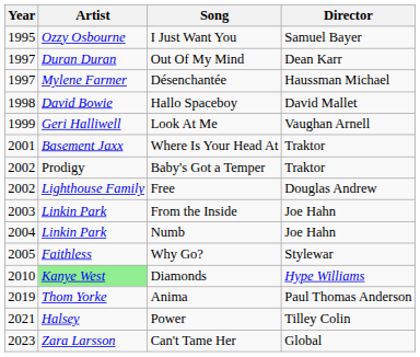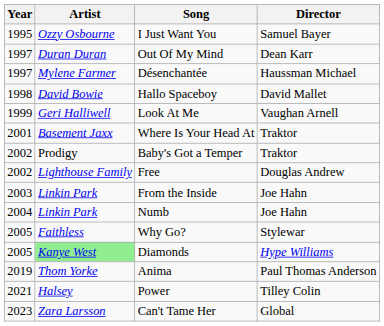 <table class="wikitable">
 <tr>
 <th>Year</th>
 <th>Artist</th>
 <th>Song</th>
 <th>Director</th>
 </tr>
 <tr>
 <td>1995</td>
 <td><em><a href='#'>Ozzy Osbourne</a></em></td>
 <td>I Just Want You</td>
 <td>Samuel Bayer</td>
 </tr>
 <tr>
 <td>1997</td>
 <td><em><a href='#'>Duran Duran</a></em></td>
 <td>Out Of My Mind</td>
 <td>Dean Karr</td>
 </tr>
 <tr>
 <td>1997</td>
 <td><em><a href='#'>Mylene Farmer</a></em></td>
 <td>Désenchantée</td>
 <td>Haussman Michael</td>
 </tr>
 <tr>
 <td>1998</td>
 <td><em><a href='#'>David Bowie</a></em></td>
 <td>Hallo Spaceboy</td>
 <td>David Mallet</td>
 </tr>
 <tr>
 <td>1999</td>
 <td><em><a href='#'>Geri Halliwell</a></em></td>
 <td>Look At Me</td>
 <td>Vaughan Arnell</td>
 </tr>
 <tr>
 <td>2001</td>
 <td><em><a href='#'>Basement Jaxx</a></em></td>
 <td>Where Is Your Head At</td>
 <td>Traktor</td>
 </tr>
 <tr>
 <td>2002</td>
 <td Prodigy>Prodigy</td>
 <td>Baby's Got a Temper</td>
 <td>Traktor</td>
 </tr>
 <tr>
 <td>2002</td>
 <td><em><a href='#'>Lighthouse Family</a></em></td>
 <td>Free</td>
 <td>Douglas Andrew</td>
 </tr>
 <tr>
 <td>2003</td>
 <td><em><a href='#'>Linkin Park</a></em></td>
 <td>From the Inside</td>
 <td>Joe Hahn</td>
 </tr>
 <tr>
 <td>2004</td>
 <td><em><a href='#'>Linkin Park</a></em></td>
 <td>Numb</td>
 <td>Joe Hahn</td>
 </tr>
 <tr>
 <td>2005</td>
 <td><em><a href='#'>Faithless</a></em></td>
 <td>Why Go?</td>
 <td>Stylewar</td>
 </tr>
 <tr>
-<td>2010</td>
+<td>2005</td>
 <td style="background: lightgreen;"><em><a href='#'>Kanye West</a></em></td>
 <td>Diamonds</td>
 <td><em><a href='#'>Hype Williams</a></em></td>
 </tr>
 <tr>
 <td>2019</td>
 <td><em><a href='#'>Thom Yorke</a></em></td>
 <td>Anima</td>
 <td>Paul Thomas Anderson</td>
 </tr>
 <tr>
 <td>2021</td>
 <td><em><a href='#'>Halsey</a></em></td>
 <td>Power</td>
 <td>Tilley Colin</td>
 </tr>
 <tr>
 <td>2023</td>
 <td><em><a href='#'>Zara Larsson</a></em></td>
 <td>Can't Tame Her</td>
 <td>Global</td>
 </tr>
 </table>
